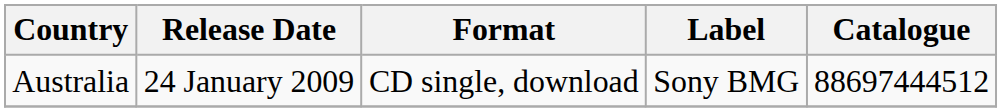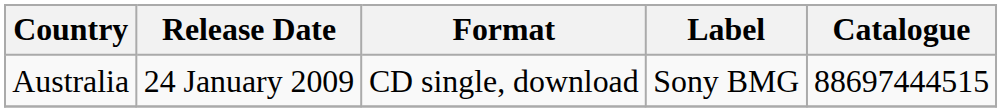 <table class="wikitable" border="1">
 <tr>
 <th>Country</th>
 <th>Release Date</th>
 <th>Format</th>
 <th>Label</th>
 <th>Catalogue</th>
 </tr>
 <tr>
 <td>Australia</td>
 <td>24 January 2009</td>
 <td>CD single, download</td>
 <td>Sony BMG</td>
-<td>88697444512</td>
+<td>88697444515</td>
 </tr>
 <tr>
 </tr>
 </table>
